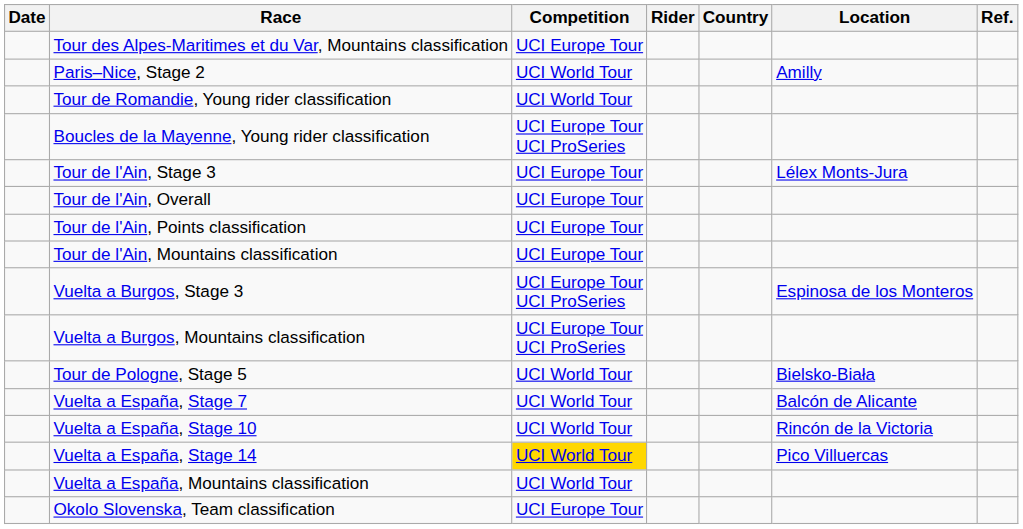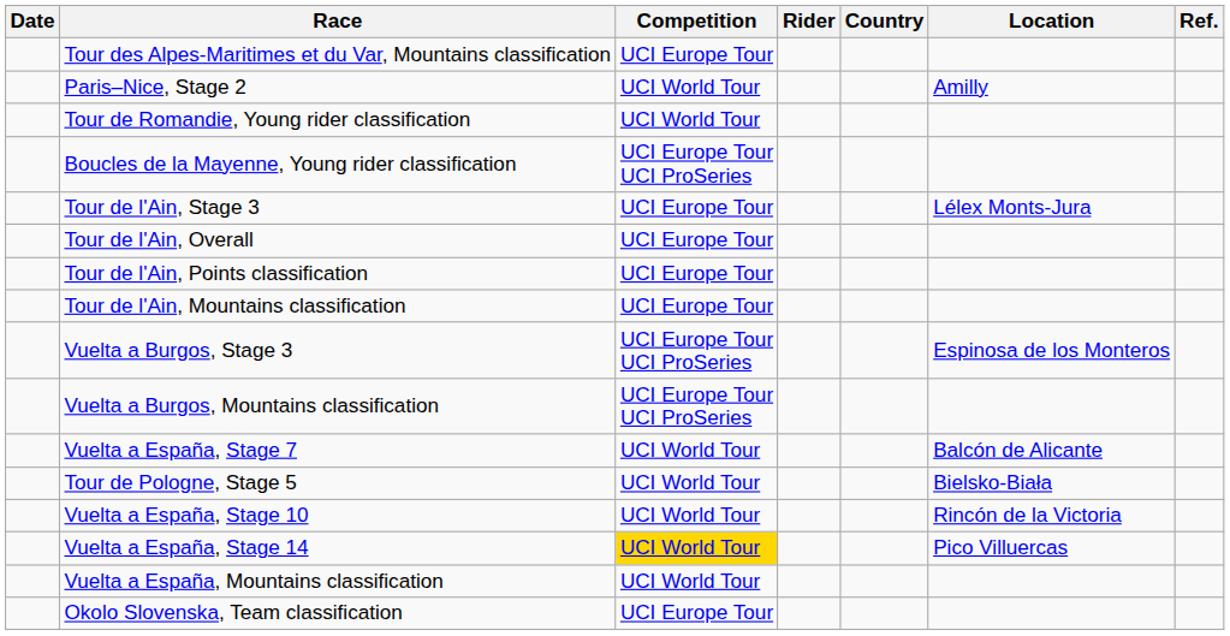 <table class="wikitable sortable">
 <tr>
 <th>Date</th>
 <th>Race</th>
 <th>Competition</th>
 <th>Rider</th>
 <th>Country</th>
 <th>Location</th>
 <th class="unsortable">Ref.</th>
 </tr>
 <tr>
 <td></td>
 <td><a href='#'>Tour des Alpes-Maritimes et du Var</a>, Mountains classification</td>
 <td><a href='#'>UCI Europe Tour</a></td>
 <td></td>
 <td></td>
 <td></td>
 <td align="center"></td>
 </tr>
 <tr>
 <td></td>
 <td><a href='#'>Paris–Nice</a>, Stage 2</td>
 <td><a href='#'>UCI World Tour</a></td>
 <td></td>
 <td></td>
 <td><a href='#'>Amilly</a></td>
 <td align="center"></td>
 </tr>
 <tr>
 <td></td>
 <td><a href='#'>Tour de Romandie</a>, Young rider classification</td>
 <td><a href='#'>UCI World Tour</a></td>
 <td></td>
 <td></td>
 <td></td>
 <td align="center"></td>
 </tr>
 <tr>
 <td></td>
 <td><a href='#'>Boucles de la Mayenne</a>, Young rider classification</td>
 <td><a href='#'>UCI Europe Tour</a> <br> <a href='#'>UCI ProSeries</a></td>
 <td></td>
 <td></td>
 <td></td>
 <td align="center"></td>
 </tr>
 <tr>
 <td></td>
 <td><a href='#'>Tour de l'Ain</a>, Stage 3</td>
 <td><a href='#'>UCI Europe Tour</a></td>
 <td></td>
 <td></td>
 <td><a href='#'>Lélex Monts-Jura</a></td>
 <td align="center"></td>
 </tr>
 <tr>
 <td></td>
 <td><a href='#'>Tour de l'Ain</a>, Overall</td>
 <td><a href='#'>UCI Europe Tour</a></td>
 <td></td>
 <td></td>
 <td></td>
 <td align="center"></td>
 </tr>
 <tr>
 <td></td>
 <td><a href='#'>Tour de l'Ain</a>, Points classification</td>
 <td><a href='#'>UCI Europe Tour</a></td>
 <td></td>
 <td></td>
 <td></td>
 <td align="center"></td>
 </tr>
 <tr>
 <td></td>
 <td><a href='#'>Tour de l'Ain</a>, Mountains classification</td>
 <td><a href='#'>UCI Europe Tour</a></td>
 <td></td>
 <td></td>
 <td></td>
 <td align="center"></td>
 </tr>
 <tr>
 <td></td>
 <td><a href='#'>Vuelta a Burgos</a>, Stage 3</td>
 <td><a href='#'>UCI Europe Tour</a> <br> <a href='#'>UCI ProSeries</a></td>
 <td></td>
 <td></td>
 <td><a href='#'>Espinosa de los Monteros</a></td>
 <td align="center"></td>
 </tr>
 <tr>
 <td></td>
 <td><a href='#'>Vuelta a Burgos</a>, Mountains classification</td>
 <td><a href='#'>UCI Europe Tour</a> <br> <a href='#'>UCI ProSeries</a></td>
 <td></td>
 <td></td>
 <td></td>
 <td align="center"></td>
 </tr>
 <tr>
 <td></td>
+<td><a href='#'>Vuelta a España</a>, <a href='#'>Stage 7</a></td>
+<td><a href='#'>UCI World Tour</a></td>
+<td></td>
+<td></td>
+<td><a href='#'>Balcón de Alicante</a></td>
+<td align="center"></td>
+</tr>
+<tr>
+<td></td>
 <td><a href='#'>Tour de Pologne</a>, Stage 5</td>
 <td><a href='#'>UCI World Tour</a></td>
 <td></td>
 <td></td>
 <td><a href='#'>Bielsko-Biała</a></td>
-<td align="center"></td>
-</tr>
-<tr>
-<td></td>
-<td><a href='#'>Vuelta a España</a>, <a href='#'>Stage 7</a></td>
-<td><a href='#'>UCI World Tour</a></td>
-<td></td>
-<td></td>
-<td><a href='#'>Balcón de Alicante</a></td>
 <td align="center"></td>
 </tr>
 <tr>
 <td></td>
 <td><a href='#'>Vuelta a España</a>, <a href='#'>Stage 10</a></td>
 <td><a href='#'>UCI World Tour</a></td>
 <td></td>
 <td></td>
 <td><a href='#'>Rincón de la Victoria</a></td>
 <td align="center"></td>
 </tr>
 <tr>
 <td></td>
 <td><a href='#'>Vuelta a España</a>, <a href='#'>Stage 14</a></td>
 <td style="background: gold;"><a href='#'>UCI World Tour</a></td>
 <td></td>
 <td></td>
 <td><a href='#'>Pico Villuercas</a></td>
 <td align="center"></td>
 </tr>
 <tr>
 <td></td>
 <td><a href='#'>Vuelta a España</a>, Mountains classification</td>
 <td><a href='#'>UCI World Tour</a></td>
 <td></td>
 <td></td>
 <td></td>
 <td align="center"></td>
 </tr>
 <tr>
 <td></td>
 <td><a href='#'>Okolo Slovenska</a>, Team classification</td>
 <td><a href='#'>UCI Europe Tour</a></td>
 <td align="center"></td>
 <td></td>
 <td></td>
 <td align="center"></td>
 </tr>
 </table>
